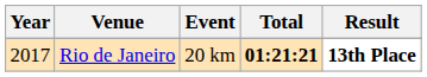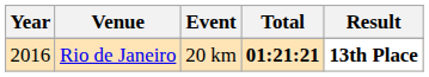 <table class="sortable wikitable" style="font-size: 95%;">
 <tr>
 <th>Year</th>
 <th>Venue</th>
 <th>Event</th>
 <th>Total</th>
 <th>Result</th>
 </tr>
 <tr>
 </tr>
 <tr style="background:#FFE4B5">
-<td align="center">2017</td>
+<td align="center">2016</td>
 <td align="left"><a href='#'>Rio de Janeiro</a></td>
 <td align="left">20 km</td>
 <td align="left"><strong>01:21:21</strong></td>
 <td style="text-align:left; background:white"><strong>13th Place</strong></td>
 </tr>
 </table>
